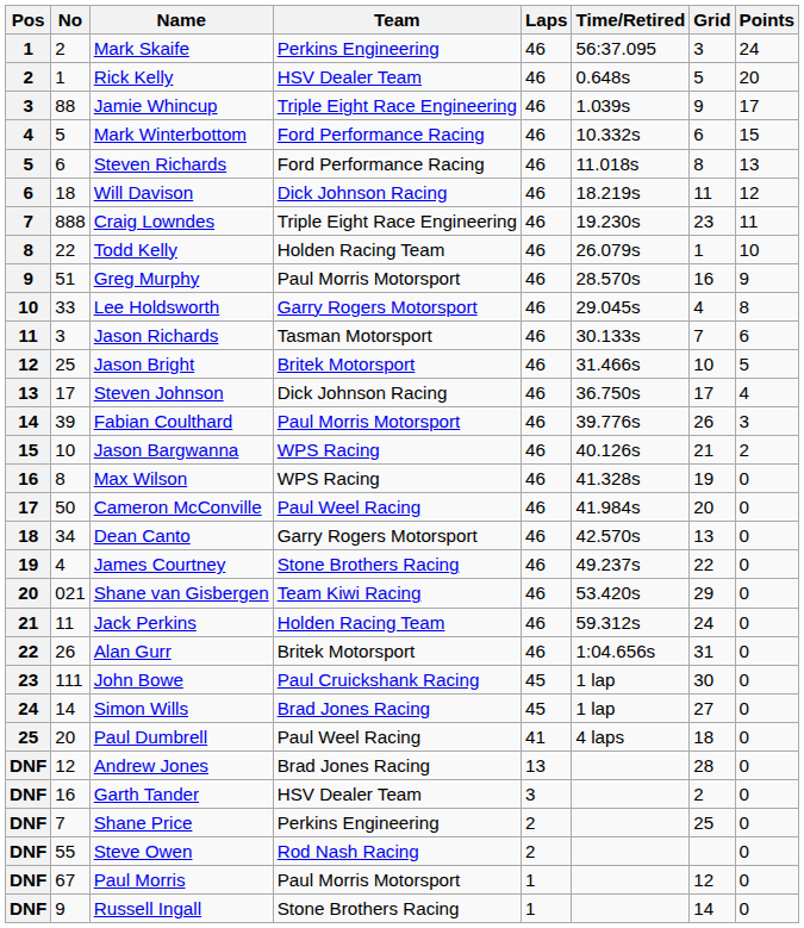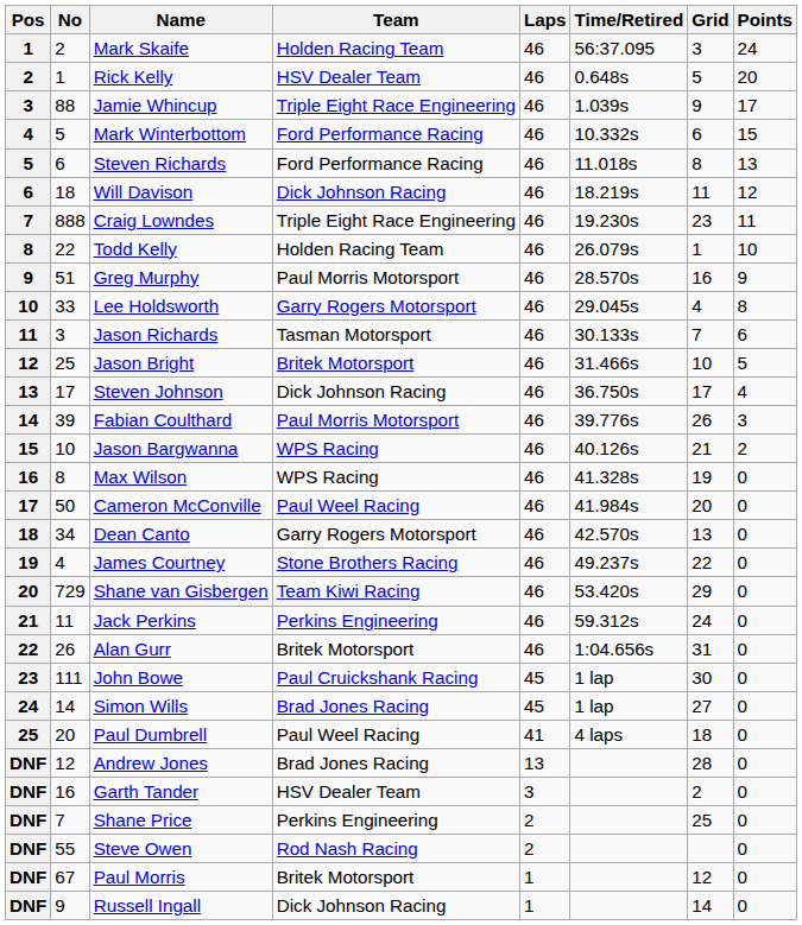 <table class="wikitable" style="font-size: 95%;">
 <tr>
 <th>Pos</th>
 <th>No</th>
 <th>Name</th>
 <th>Team</th>
 <th>Laps</th>
 <th>Time/Retired</th>
 <th>Grid</th>
 <th>Points</th>
 </tr>
 <tr>
 <th>1</th>
 <td>2</td>
 <td> <a href='#'>Mark Skaife</a></td>
-<td><a href='#'>Perkins Engineering</a></td>
+<td><a href='#'>Holden Racing Team</a></td>
 <td>46</td>
 <td>56:37.095</td>
 <td>3</td>
 <td>24</td>
 </tr>
 <tr>
 <th>2</th>
 <td>1</td>
 <td> <a href='#'>Rick Kelly</a></td>
 <td><a href='#'>HSV Dealer Team</a></td>
 <td>46</td>
 <td>0.648s</td>
 <td>5</td>
 <td>20</td>
 </tr>
 <tr>
 <th>3</th>
 <td>88</td>
 <td> <a href='#'>Jamie Whincup</a></td>
 <td><a href='#'>Triple Eight Race Engineering</a></td>
 <td>46</td>
 <td>1.039s</td>
 <td>9</td>
 <td>17</td>
 </tr>
 <tr>
 <th>4</th>
 <td>5</td>
 <td> <a href='#'>Mark Winterbottom</a></td>
 <td><a href='#'>Ford Performance Racing</a></td>
 <td>46</td>
 <td>10.332s</td>
 <td>6</td>
 <td>15</td>
 </tr>
 <tr>
 <th>5</th>
 <td>6</td>
 <td> <a href='#'>Steven Richards</a></td>
 <td>Ford Performance Racing</td>
 <td>46</td>
 <td>11.018s</td>
 <td>8</td>
 <td>13</td>
 </tr>
 <tr>
 <th>6</th>
 <td>18</td>
 <td> <a href='#'>Will Davison</a></td>
 <td><a href='#'>Dick Johnson Racing</a></td>
 <td>46</td>
 <td>18.219s</td>
 <td>11</td>
 <td>12</td>
 </tr>
 <tr>
 <th>7</th>
 <td>888</td>
 <td> <a href='#'>Craig Lowndes</a></td>
 <td>Triple Eight Race Engineering</td>
 <td>46</td>
 <td>19.230s</td>
 <td>23</td>
 <td>11</td>
 </tr>
 <tr>
 <th>8</th>
 <td>22</td>
 <td> <a href='#'>Todd Kelly</a></td>
 <td>Holden Racing Team</td>
 <td>46</td>
 <td>26.079s</td>
 <td>1</td>
 <td>10</td>
 </tr>
 <tr>
 <th>9</th>
 <td>51</td>
 <td> <a href='#'>Greg Murphy</a></td>
 <td>Paul Morris Motorsport</td>
 <td>46</td>
 <td>28.570s</td>
 <td>16</td>
 <td>9</td>
 </tr>
 <tr>
 <th>10</th>
 <td>33</td>
 <td> <a href='#'>Lee Holdsworth</a></td>
 <td><a href='#'>Garry Rogers Motorsport</a></td>
 <td>46</td>
 <td>29.045s</td>
 <td>4</td>
 <td>8</td>
 </tr>
 <tr>
 <th>11</th>
 <td>3</td>
 <td> <a href='#'>Jason Richards</a></td>
 <td>Tasman Motorsport</td>
 <td>46</td>
 <td>30.133s</td>
 <td>7</td>
 <td>6</td>
 </tr>
 <tr>
 <th>12</th>
 <td>25</td>
 <td> <a href='#'>Jason Bright</a></td>
 <td><a href='#'>Britek Motorsport</a></td>
 <td>46</td>
 <td>31.466s</td>
 <td>10</td>
 <td>5</td>
 </tr>
 <tr>
 <th>13</th>
 <td>17</td>
 <td> <a href='#'>Steven Johnson</a></td>
 <td>Dick Johnson Racing</td>
 <td>46</td>
 <td>36.750s</td>
 <td>17</td>
 <td>4</td>
 </tr>
 <tr>
 <th>14</th>
 <td>39</td>
 <td> <a href='#'>Fabian Coulthard</a></td>
 <td><a href='#'>Paul Morris Motorsport</a></td>
 <td>46</td>
 <td>39.776s</td>
 <td>26</td>
 <td>3</td>
 </tr>
 <tr>
 <th>15</th>
 <td>10</td>
 <td> <a href='#'>Jason Bargwanna</a></td>
 <td><a href='#'>WPS Racing</a></td>
 <td>46</td>
 <td>40.126s</td>
 <td>21</td>
 <td>2</td>
 </tr>
 <tr>
 <th>16</th>
 <td>8</td>
 <td> <a href='#'>Max Wilson</a></td>
 <td>WPS Racing</td>
 <td>46</td>
 <td>41.328s</td>
 <td>19</td>
 <td>0</td>
 </tr>
 <tr>
 <th>17</th>
 <td>50</td>
 <td> <a href='#'>Cameron McConville</a></td>
 <td><a href='#'>Paul Weel Racing</a></td>
 <td>46</td>
 <td>41.984s</td>
 <td>20</td>
 <td>0</td>
 </tr>
 <tr>
 <th>18</th>
 <td>34</td>
 <td> <a href='#'>Dean Canto</a></td>
 <td>Garry Rogers Motorsport</td>
 <td>46</td>
 <td>42.570s</td>
 <td>13</td>
 <td>0</td>
 </tr>
 <tr>
 <th>19</th>
 <td>4</td>
 <td> <a href='#'>James Courtney</a></td>
 <td><a href='#'>Stone Brothers Racing</a></td>
 <td>46</td>
 <td>49.237s</td>
 <td>22</td>
 <td>0</td>
 </tr>
 <tr>
 <th>20</th>
-<td>021</td>
+<td>729</td>
 <td> <a href='#'>Shane van Gisbergen</a></td>
 <td><a href='#'>Team Kiwi Racing</a></td>
 <td>46</td>
 <td>53.420s</td>
 <td>29</td>
 <td>0</td>
 </tr>
 <tr>
 <th>21</th>
 <td>11</td>
 <td> <a href='#'>Jack Perkins</a></td>
-<td><a href='#'>Holden Racing Team</a></td>
+<td><a href='#'>Perkins Engineering</a></td>
 <td>46</td>
 <td>59.312s</td>
 <td>24</td>
 <td>0</td>
 </tr>
 <tr>
 <th>22</th>
 <td>26</td>
 <td> <a href='#'>Alan Gurr</a></td>
 <td>Britek Motorsport</td>
 <td>46</td>
 <td>1:04.656s</td>
 <td>31</td>
 <td>0</td>
 </tr>
 <tr>
 <th>23</th>
 <td>111</td>
 <td> <a href='#'>John Bowe</a></td>
 <td><a href='#'>Paul Cruickshank Racing</a></td>
 <td>45</td>
 <td>1 lap</td>
 <td>30</td>
 <td>0</td>
 </tr>
 <tr>
 <th>24</th>
 <td>14</td>
 <td> <a href='#'>Simon Wills</a></td>
 <td><a href='#'>Brad Jones Racing</a></td>
 <td>45</td>
 <td>1 lap</td>
 <td>27</td>
 <td>0</td>
 </tr>
 <tr>
 <th>25</th>
 <td>20</td>
 <td> <a href='#'>Paul Dumbrell</a></td>
 <td>Paul Weel Racing</td>
 <td>41</td>
 <td>4 laps</td>
 <td>18</td>
 <td>0</td>
 </tr>
 <tr>
 <th>DNF</th>
 <td>12</td>
 <td> <a href='#'>Andrew Jones</a></td>
 <td>Brad Jones Racing</td>
 <td>13</td>
 <td></td>
 <td>28</td>
 <td>0</td>
 </tr>
 <tr>
 <th>DNF</th>
 <td>16</td>
 <td> <a href='#'>Garth Tander</a></td>
 <td>HSV Dealer Team</td>
 <td>3</td>
 <td></td>
 <td>2</td>
 <td>0</td>
 </tr>
 <tr>
 <th>DNF</th>
 <td>7</td>
 <td> <a href='#'>Shane Price</a></td>
 <td>Perkins Engineering</td>
 <td>2</td>
 <td></td>
 <td>25</td>
 <td>0</td>
 </tr>
 <tr>
 <th>DNF</th>
 <td>55</td>
 <td> <a href='#'>Steve Owen</a></td>
 <td><a href='#'>Rod Nash Racing</a></td>
 <td>2</td>
 <td></td>
 <td></td>
 <td>0</td>
 </tr>
 <tr>
 <th>DNF</th>
 <td>67</td>
 <td> <a href='#'>Paul Morris</a></td>
-<td>Paul Morris Motorsport</td>
+<td>Britek Motorsport</td>
 <td>1</td>
 <td></td>
 <td>12</td>
 <td>0</td>
 </tr>
 <tr>
 <th>DNF</th>
 <td>9</td>
 <td> <a href='#'>Russell Ingall</a></td>
-<td>Stone Brothers Racing</td>
+<td>Dick Johnson Racing</td>
 <td>1</td>
 <td></td>
 <td>14</td>
 <td>0</td>
 </tr>
 <tr>
 </tr>
 </table>
